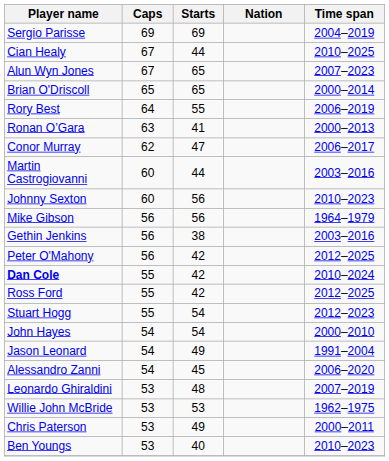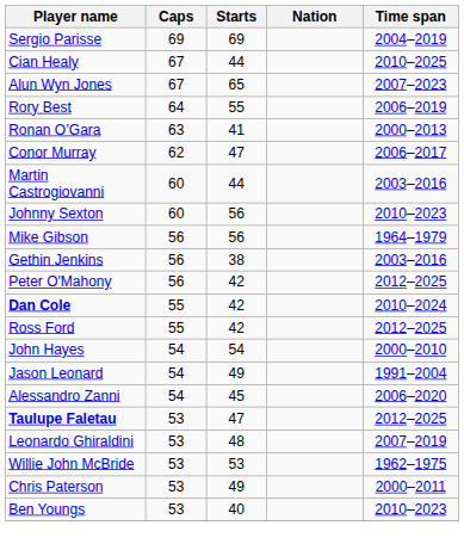 <table class="wikitable sortable">
 <tr>
 <th width=150>Player name</th>
 <th width=60 align=center>Caps</th>
 <th width=60 align=center>Starts</th>
 <th width=100 align=center>Nation</th>
 <th width=100 align=center>Time span</th>
 </tr>
 <tr>
 <td align=left><a href='#'>Sergio Parisse</a></td>
 <td align=center>69</td>
 <td align=center>69</td>
 <td></td>
 <td align=center><a href='#'>2004</a>–<a href='#'>2019</a></td>
 </tr>
 <tr>
 <td align=left><a href='#'>Cian Healy</a></td>
 <td align=center>67</td>
 <td align=center>44</td>
 <td></td>
 <td align=center><a href='#'>2010</a>–<a href='#'>2025</a></td>
 </tr>
 <tr>
 <td align=left><a href='#'>Alun Wyn Jones</a></td>
 <td align=center>67</td>
 <td align=center>65</td>
 <td></td>
 <td align=center><a href='#'>2007</a>–<a href='#'>2023</a></td>
-</tr>
-<tr>
-<td align=left><a href='#'>Brian O'Driscoll</a></td>
-<td align=center>65</td>
-<td align=center>65</td>
-<td></td>
-<td align=center><a href='#'>2000</a>–<a href='#'>2014</a></td>
 </tr>
 <tr>
 <td align=left><a href='#'>Rory Best</a></td>
 <td align=center>64</td>
 <td align=center>55</td>
 <td></td>
 <td align=center><a href='#'>2006</a>–<a href='#'>2019</a></td>
 </tr>
 <tr>
 <td align=left><a href='#'>Ronan O’Gara</a></td>
 <td align=center>63</td>
 <td align=center>41</td>
 <td></td>
 <td align=center><a href='#'>2000</a>–<a href='#'>2013</a></td>
 </tr>
 <tr>
 <td align=left><a href='#'>Conor Murray</a></td>
 <td align=center>62</td>
 <td align=center>47</td>
 <td></td>
 <td align=center><a href='#'>2006</a>–<a href='#'>2017</a></td>
 </tr>
 <tr>
 <td align=left><a href='#'>Martin Castrogiovanni</a></td>
 <td align=center>60</td>
 <td align=center>44</td>
 <td></td>
 <td align=center><a href='#'>2003</a>–<a href='#'>2016</a></td>
 </tr>
 <tr>
 <td align=left><a href='#'>Johnny Sexton</a></td>
 <td align=center>60</td>
 <td align=center>56</td>
 <td></td>
 <td align=center><a href='#'>2010</a>–<a href='#'>2023</a></td>
 </tr>
 <tr>
 <td align=left><a href='#'>Mike Gibson</a></td>
 <td align=center>56</td>
 <td align=center>56</td>
 <td></td>
 <td align=center><a href='#'>1964</a>–<a href='#'>1979</a></td>
 </tr>
 <tr>
 <td align=left><a href='#'>Gethin Jenkins</a></td>
 <td align=center>56</td>
 <td align=center>38</td>
 <td></td>
 <td align=center><a href='#'>2003</a>–<a href='#'>2016</a></td>
 </tr>
 <tr>
 <td align=left><a href='#'>Peter O'Mahony</a></td>
 <td align=center>56</td>
 <td align=center>42</td>
 <td></td>
 <td align=center><a href='#'>2012</a>–<a href='#'>2025</a></td>
 </tr>
 <tr>
 <td align=left><strong><a href='#'>Dan Cole</a></strong></td>
 <td align=center>55</td>
 <td align=center>42</td>
 <td></td>
 <td align=center><a href='#'>2010</a>–<a href='#'>2024</a></td>
 </tr>
 <tr>
 <td align=left><a href='#'>Ross Ford</a></td>
 <td align=center>55</td>
 <td align=center>42</td>
 <td></td>
 <td align=center><a href='#'>2012</a>–<a href='#'>2025</a></td>
 </tr>
 <tr>
-<td align=left><a href='#'>Stuart Hogg</a></td>
-<td align=center>55</td>
-<td align=center>54</td>
-<td></td>
-<td align=center><a href='#'>2012</a>–<a href='#'>2023</a></td>
-</tr>
-<tr>
 <td align=left><a href='#'>John Hayes</a></td>
 <td align=center>54</td>
 <td align=center>54</td>
 <td></td>
 <td align=center><a href='#'>2000</a>–<a href='#'>2010</a></td>
 </tr>
 <tr>
 <td align=left><a href='#'>Jason Leonard</a></td>
 <td align=center>54</td>
 <td align=center>49</td>
 <td></td>
 <td align=center><a href='#'>1991</a>–<a href='#'>2004</a></td>
 </tr>
 <tr>
 <td align=left><a href='#'>Alessandro Zanni</a></td>
 <td align=center>54</td>
 <td align=center>45</td>
 <td></td>
 <td align=center><a href='#'>2006</a>–<a href='#'>2020</a></td>
+</tr>
+<tr>
+<td align=left><strong><a href='#'>Taulupe Faletau</a></strong></td>
+<td align=center>53</td>
+<td align=center>47</td>
+<td></td>
+<td align=center><a href='#'>2012</a>–<a href='#'>2025</a></td>
 </tr>
 <tr>
 <td align=left><a href='#'>Leonardo Ghiraldini</a></td>
 <td align=center>53</td>
 <td align=center>48</td>
 <td></td>
 <td align=center><a href='#'>2007</a>–<a href='#'>2019</a></td>
 </tr>
 <tr>
 <td align=left><a href='#'>Willie John McBride</a></td>
 <td align=center>53</td>
 <td align=center>53</td>
 <td></td>
 <td align=center><a href='#'>1962</a>–<a href='#'>1975</a></td>
 </tr>
 <tr>
 <td align=left><a href='#'>Chris Paterson</a></td>
 <td align=center>53</td>
 <td align=center>49</td>
 <td></td>
 <td align=center><a href='#'>2000</a>–<a href='#'>2011</a></td>
 </tr>
 <tr>
 <td align=left><a href='#'>Ben Youngs</a></td>
 <td align=center>53</td>
 <td align=center>40</td>
 <td></td>
 <td align=center><a href='#'>2010</a>–<a href='#'>2023</a></td>
 </tr>
 <tr>
 </tr>
 </table>
